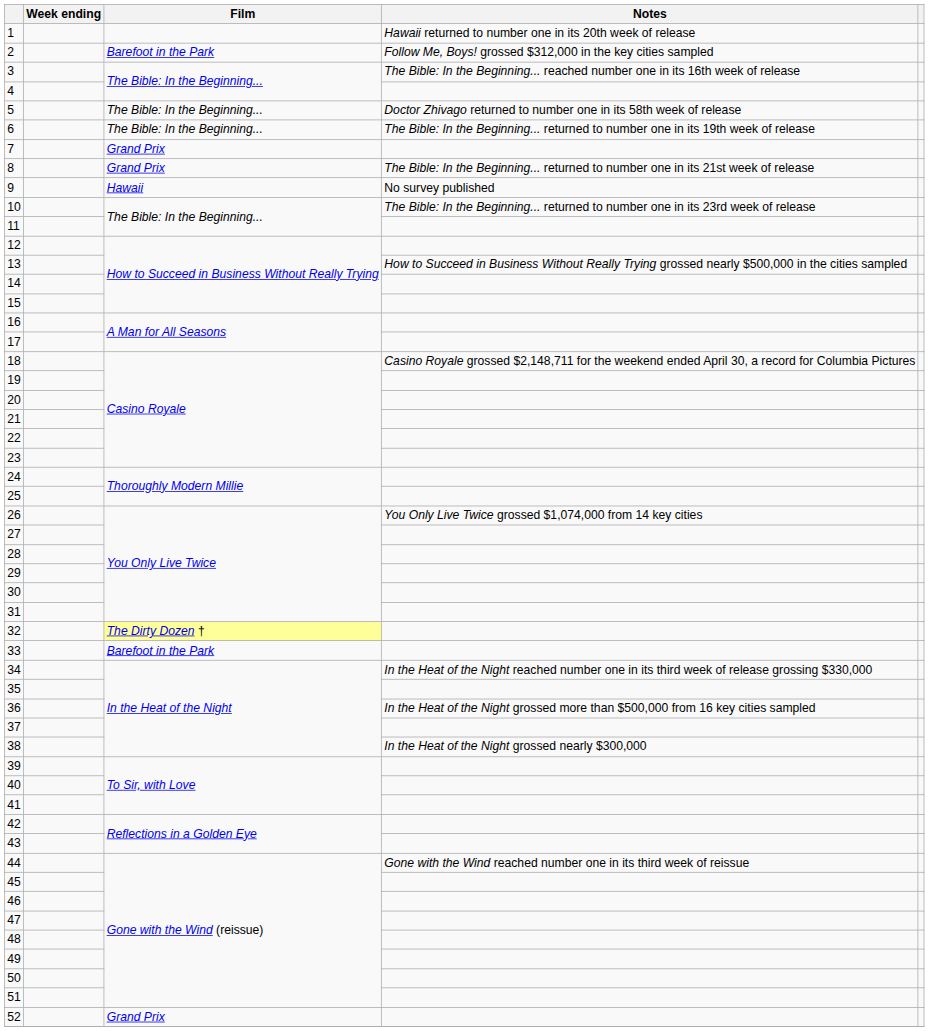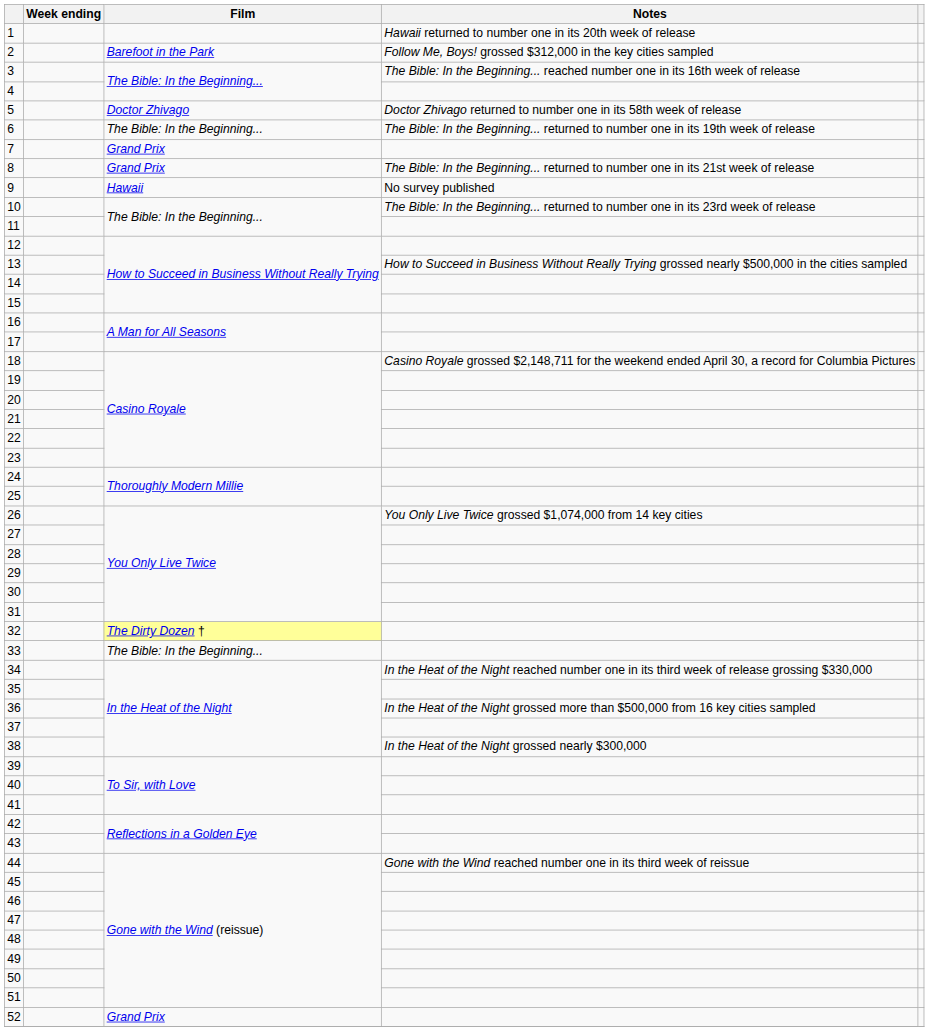 <table class="wikitable sortable">
 <tr>
 <th></th>
 <th>Week ending</th>
 <th>Film</th>
 <th>Notes</th>
 <th class="unsortable"></th>
 </tr>
 <tr>
 <td>1</td>
 <td></td>
 <td></td>
 <td><em>Hawaii</em> returned to number one in its 20th week of release</td>
 <td></td>
 </tr>
 <tr>
 <td>2</td>
 <td></td>
 <td><em><a href='#'>Barefoot in the Park</a></em></td>
 <td><em>Follow Me, Boys!</em> grossed $312,000 in the key cities sampled</td>
 <td></td>
 </tr>
 <tr>
 <td>3</td>
 <td></td>
 <td rowspan="2"><em><a href='#'>The Bible: In the Beginning...</a></em></td>
 <td><em>The Bible: In the Beginning...</em> reached number one in its 16th week of release</td>
 <td></td>
 </tr>
 <tr>
 <td>4</td>
 <td></td>
 <td></td>
 <td></td>
 </tr>
 <tr>
 <td>5</td>
 <td></td>
-<td><em>The Bible: In the Beginning...</em></td>
+<td><em><a href='#'>Doctor Zhivago</a></em></td>
 <td><em>Doctor Zhivago</em> returned to number one in its 58th week of release</td>
 <td></td>
 </tr>
 <tr>
 <td>6</td>
 <td></td>
 <td><em>The Bible: In the Beginning...</em></td>
 <td><em>The Bible: In the Beginning...</em> returned to number one in its 19th week of release</td>
 <td></td>
 </tr>
 <tr>
 <td>7</td>
 <td></td>
 <td><em><a href='#'>Grand Prix</a></em></td>
 <td></td>
 <td></td>
 </tr>
 <tr>
 <td>8</td>
 <td></td>
 <td><em><a href='#'>Grand Prix</a></em></td>
 <td><em>The Bible: In the Beginning...</em> returned to number one in its 21st week of release</td>
 <td></td>
 </tr>
 <tr>
 <td>9</td>
 <td></td>
 <td><em><a href='#'>Hawaii</a></em></td>
 <td>No survey published</td>
 <td></td>
 </tr>
 <tr>
 <td>10</td>
 <td></td>
 <td rowspan="2"><em>The Bible: In the Beginning...</em></td>
 <td><em>The Bible: In the Beginning...</em> returned to number one in its 23rd week of release</td>
 <td></td>
 </tr>
 <tr>
 <td>11</td>
 <td></td>
 <td></td>
 <td></td>
 </tr>
 <tr>
 <td>12</td>
 <td></td>
 <td rowspan="4"><em><a href='#'>How to Succeed in Business Without Really Trying</a></em></td>
 <td></td>
 <td></td>
 </tr>
 <tr>
 <td>13</td>
 <td></td>
 <td><em>How to Succeed in Business Without Really Trying</em> grossed nearly $500,000 in the cities sampled</td>
 <td></td>
 </tr>
 <tr>
 <td>14</td>
 <td></td>
 <td></td>
 <td></td>
 </tr>
 <tr>
 <td>15</td>
 <td></td>
 <td></td>
 <td></td>
 </tr>
 <tr>
 <td>16</td>
 <td></td>
 <td rowspan="2"><em><a href='#'>A Man for All Seasons</a></em></td>
 <td></td>
 <td></td>
 </tr>
 <tr>
 <td>17</td>
 <td></td>
 <td></td>
 <td></td>
 </tr>
 <tr>
 <td>18</td>
 <td></td>
 <td rowspan="6"><em><a href='#'>Casino Royale</a></em></td>
 <td><em>Casino Royale</em> grossed $2,148,711 for the weekend ended April 30, a record for Columbia Pictures</td>
 <td></td>
 </tr>
 <tr>
 <td>19</td>
 <td></td>
 <td></td>
 <td></td>
 </tr>
 <tr>
 <td>20</td>
 <td></td>
 <td></td>
 <td></td>
 </tr>
 <tr>
 <td>21</td>
 <td></td>
 <td></td>
 <td></td>
 </tr>
 <tr>
 <td>22</td>
 <td></td>
 <td></td>
 <td></td>
 </tr>
 <tr>
 <td>23</td>
 <td></td>
 <td></td>
 <td></td>
 </tr>
 <tr>
 <td>24</td>
 <td></td>
 <td rowspan="2"><em><a href='#'>Thoroughly Modern Millie</a></em></td>
 <td></td>
 <td></td>
 </tr>
 <tr>
 <td>25</td>
 <td></td>
 <td></td>
 <td></td>
 </tr>
 <tr>
 <td>26</td>
 <td></td>
 <td rowspan="6"><em><a href='#'>You Only Live Twice</a></em></td>
 <td><em>You Only Live Twice</em> grossed $1,074,000 from 14 key cities</td>
 <td></td>
 </tr>
 <tr>
 <td>27</td>
 <td></td>
 <td></td>
 <td></td>
 </tr>
 <tr>
 <td>28</td>
 <td></td>
 <td></td>
 <td></td>
 </tr>
 <tr>
 <td>29</td>
 <td></td>
 <td></td>
 <td></td>
 </tr>
 <tr>
 <td>30</td>
 <td></td>
 <td></td>
 <td></td>
 </tr>
 <tr>
 <td>31</td>
 <td></td>
 <td></td>
 <td></td>
 </tr>
 <tr>
 <td>32</td>
 <td></td>
 <td style="background-color:#FFFF99"><em><a href='#'>The Dirty Dozen</a></em> †</td>
 <td></td>
 <td></td>
 </tr>
 <tr>
 <td>33</td>
 <td></td>
-<td><em><a href='#'>Barefoot in the Park</a></em></td>
+<td><em>The Bible: In the Beginning...</em></td>
 <td></td>
 <td></td>
 </tr>
 <tr>
 <td>34</td>
 <td></td>
 <td rowspan="5"><em><a href='#'>In the Heat of the Night</a></em></td>
 <td><em>In the Heat of the Night</em> reached number one in its third week of release grossing $330,000</td>
 <td></td>
 </tr>
 <tr>
 <td>35</td>
 <td></td>
 <td></td>
 <td></td>
 </tr>
 <tr>
 <td>36</td>
 <td></td>
 <td><em>In the Heat of the Night</em> grossed more than $500,000 from 16 key cities sampled</td>
 <td></td>
 </tr>
 <tr>
 <td>37</td>
 <td></td>
 <td></td>
 <td></td>
 </tr>
 <tr>
 <td>38</td>
 <td></td>
 <td><em>In the Heat of the Night</em> grossed nearly $300,000</td>
 <td></td>
 </tr>
 <tr>
 <td>39</td>
 <td></td>
 <td rowspan="3"><em><a href='#'>To Sir, with Love</a></em></td>
 <td></td>
 <td></td>
 </tr>
 <tr>
 <td>40</td>
 <td></td>
 <td></td>
 <td></td>
 </tr>
 <tr>
 <td>41</td>
 <td></td>
 <td></td>
 <td></td>
 </tr>
 <tr>
 <td>42</td>
 <td></td>
 <td rowspan="2"><em><a href='#'>Reflections in a Golden Eye</a></em></td>
 <td></td>
 <td></td>
 </tr>
 <tr>
 <td>43</td>
 <td></td>
 <td></td>
 <td></td>
 </tr>
 <tr>
 <td>44</td>
 <td></td>
 <td rowspan="8"><em><a href='#'>Gone with the Wind</a></em> (reissue)</td>
 <td><em>Gone with the Wind</em> reached number one in its third week of reissue</td>
 <td></td>
 </tr>
 <tr>
 <td>45</td>
 <td></td>
 <td></td>
 <td></td>
 </tr>
 <tr>
 <td>46</td>
 <td></td>
 <td></td>
 <td></td>
 </tr>
 <tr>
 <td>47</td>
 <td></td>
 <td></td>
 <td></td>
 </tr>
 <tr>
 <td>48</td>
 <td></td>
 <td></td>
 <td></td>
 </tr>
 <tr>
 <td>49</td>
 <td></td>
 <td></td>
 <td></td>
 </tr>
 <tr>
 <td>50</td>
 <td></td>
 <td></td>
 <td></td>
 </tr>
 <tr>
 <td>51</td>
 <td></td>
 <td></td>
 <td></td>
 </tr>
 <tr>
 <td>52</td>
 <td></td>
 <td><em><a href='#'>Grand Prix</a></em></td>
 <td></td>
 <td></td>
 </tr>
 <tr>
 </tr>
 </table>
